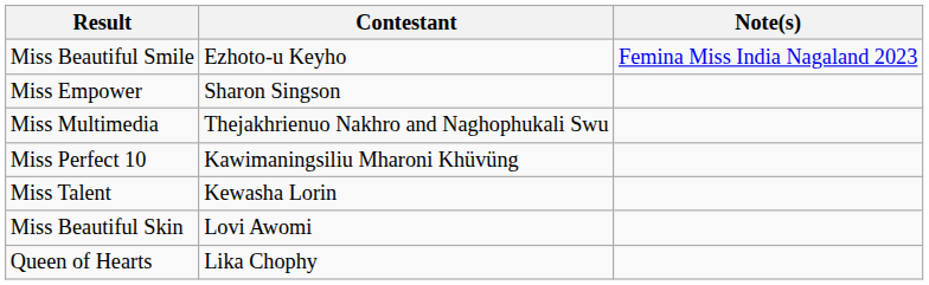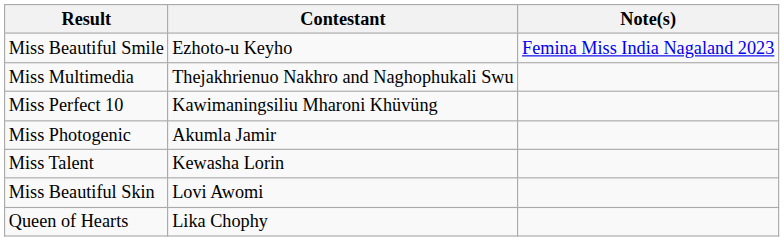 <table class="wikitable">
 <tr>
 <th>Result</th>
 <th>Contestant</th>
 <th>Note(s)</th>
 </tr>
 <tr>
 <td>Miss Beautiful Smile</td>
 <td>Ezhoto-u Keyho</td>
 <td><a href='#'>Femina Miss India Nagaland 2023</a></td>
 </tr>
 <tr>
-<td>Miss Empower</td>
-<td>Sharon Singson</td>
-<td></td>
-</tr>
-<tr>
 <td>Miss Multimedia</td>
 <td>Thejakhrienuo Nakhro and Naghophukali Swu</td>
 <td></td>
 </tr>
 <tr>
 <td>Miss Perfect 10</td>
 <td>Kawimaningsiliu Mharoni Khüvüng</td>
+<td></td>
+</tr>
+<tr>
+<td>Miss Photogenic</td>
+<td>Akumla Jamir</td>
 <td></td>
 </tr>
 <tr>
 <td>Miss Talent</td>
 <td>Kewasha Lorin</td>
 <td></td>
 </tr>
 <tr>
 <td>Miss Beautiful Skin</td>
 <td>Lovi Awomi</td>
 <td></td>
 </tr>
 <tr>
 <td>Queen of Hearts</td>
 <td>Lika Chophy</td>
 <td></td>
 </tr>
 </table>
